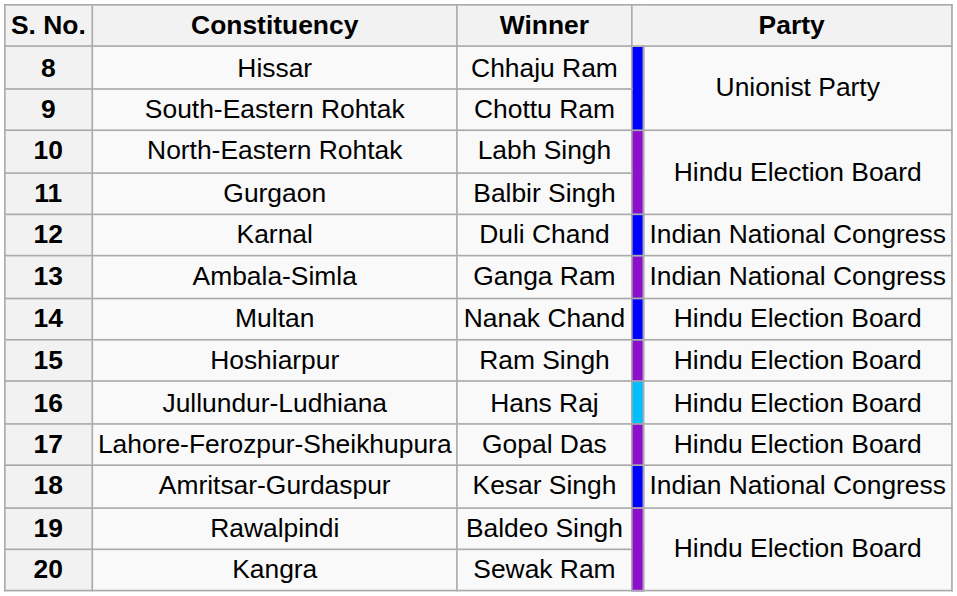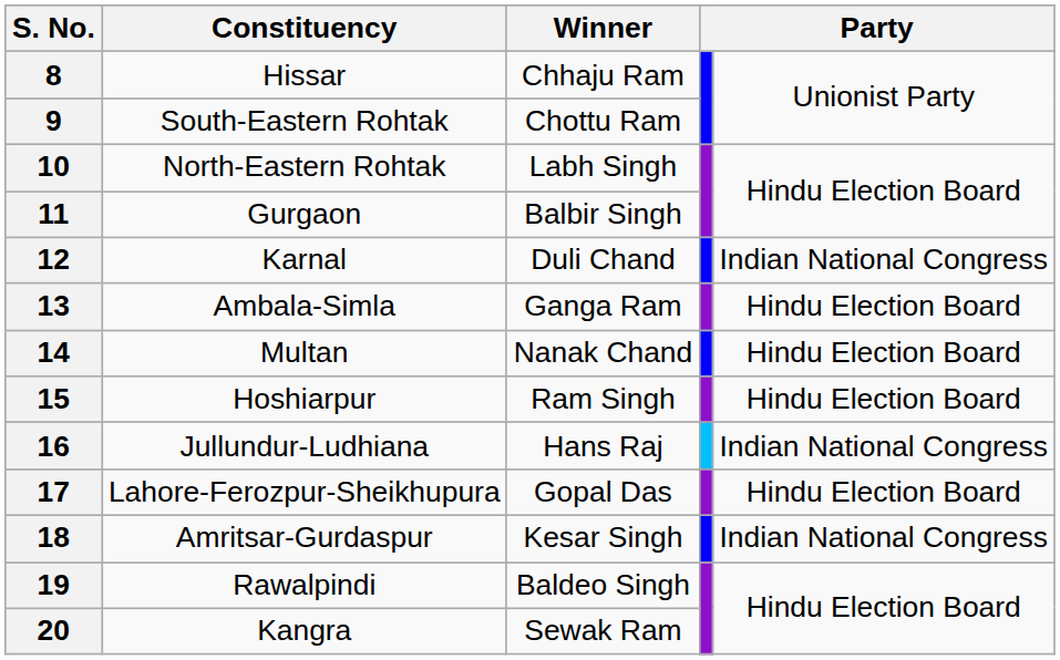 <table class="wikitable" style="text-align:center">
 <tr>
 <th>S. No.</th>
 <th>Constituency</th>
 <th>Winner</th>
 <th colspan=2>Party</th>
 </tr>
 <tr>
 <th>8</th>
 <td>Hissar</td>
 <td>Chhaju Ram</td>
 <td bgcolor=blue rowspan=2></td>
 <td rowspan=2>Unionist Party</td>
 </tr>
 <tr>
 <th>9</th>
 <td>South-Eastern Rohtak</td>
 <td>Chottu Ram</td>
 </tr>
 <tr>
 <th>10</th>
 <td>North-Eastern Rohtak</td>
 <td>Labh Singh</td>
 <td bgcolor=#8D0FCC rowspan=2></td>
 <td rowspan=2>Hindu Election Board</td>
 </tr>
 <tr>
 <th>11</th>
 <td>Gurgaon</td>
 <td>Balbir Singh</td>
 </tr>
 <tr>
 <th>12</th>
 <td>Karnal</td>
 <td>Duli Chand</td>
 <td bgcolor=blue></td>
 <td>Indian National Congress</td>
 </tr>
 <tr>
 <th>13</th>
 <td>Ambala-Simla</td>
 <td>Ganga Ram</td>
 <td bgcolor=#8D0FCC></td>
-<td>Indian National Congress</td>
+<td>Hindu Election Board</td>
 </tr>
 <tr>
 <th>14</th>
 <td>Multan</td>
 <td>Nanak Chand</td>
 <td bgcolor=blue></td>
 <td>Hindu Election Board</td>
 </tr>
 <tr>
 <th>15</th>
 <td>Hoshiarpur</td>
 <td>Ram Singh</td>
 <td bgcolor=#8D0FCC></td>
 <td>Hindu Election Board</td>
 </tr>
 <tr>
 <th>16</th>
 <td>Jullundur-Ludhiana</td>
 <td>Hans Raj</td>
 <td bgcolor=#00BFFF></td>
-<td>Hindu Election Board</td>
+<td>Indian National Congress</td>
 </tr>
 <tr>
 <th>17</th>
 <td>Lahore-Ferozpur-Sheikhupura</td>
 <td>Gopal Das</td>
 <td bgcolor=#8D0FCC></td>
 <td>Hindu Election Board</td>
 </tr>
 <tr>
 <th>18</th>
 <td>Amritsar-Gurdaspur</td>
 <td>Kesar Singh</td>
 <td bgcolor=blue></td>
 <td>Indian National Congress</td>
 </tr>
 <tr>
 <th>19</th>
 <td>Rawalpindi</td>
 <td>Baldeo Singh</td>
 <td bgcolor=#8D0FCC rowspan=2></td>
 <td rowspan=2>Hindu Election Board</td>
 </tr>
 <tr>
 <th>20</th>
 <td>Kangra</td>
 <td>Sewak Ram</td>
 </tr>
 </table>
